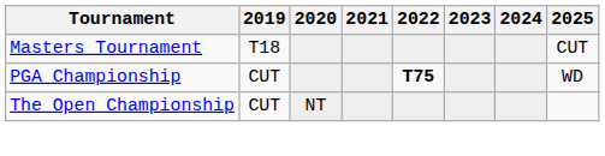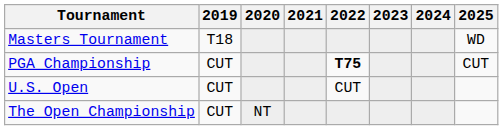 <table class="wikitable" style="font-size:95%;text-align:center;">
 <tr>
 <th>Tournament</th>
 <th>2019</th>
 <th>2020</th>
 <th>2021</th>
 <th>2022</th>
 <th>2023</th>
 <th>2024</th>
 <th>2025</th>
 </tr>
 <tr>
 <td align=left><a href='#'>Masters Tournament</a></td>
 <td>T18</td>
 <td style="background:#eeeeee;"></td>
 <td style="background:#eeeeee;"></td>
 <td style="background:#eeeeee;"></td>
 <td style="background:#eeeeee;"></td>
 <td style="background:#eeeeee;"></td>
-<td>CUT</td>
+<td>WD</td>
 </tr>
 <tr>
 <td align=left><a href='#'>PGA Championship</a></td>
 <td>CUT</td>
 <td style="background:#eeeeee;"></td>
 <td style="background:#eeeeee;"></td>
 <td><strong>T75</strong></td>
 <td style="background:#eeeeee;"></td>
 <td style="background:#eeeeee;"></td>
-<td>WD</td>
+<td>CUT</td>
+</tr>
+<tr>
+<td align=left><a href='#'>U.S. Open</a></td>
+<td>CUT</td>
+<td style="background:#eeeeee;"></td>
+<td style="background:#eeeeee;"></td>
+<td>CUT</td>
+<td style="background:#eeeeee;"></td>
+<td style="background:#eeeeee;"></td>
+<td></td>
 </tr>
 <tr>
 <td align=left><a href='#'>The Open Championship</a></td>
 <td>CUT</td>
 <td style="background:#eeeeee;">NT</td>
 <td style="background:#eeeeee;"></td>
 <td style="background:#eeeeee;"></td>
 <td style="background:#eeeeee;"></td>
 <td style="background:#eeeeee;"></td>
 <td></td>
 </tr>
 </table>
